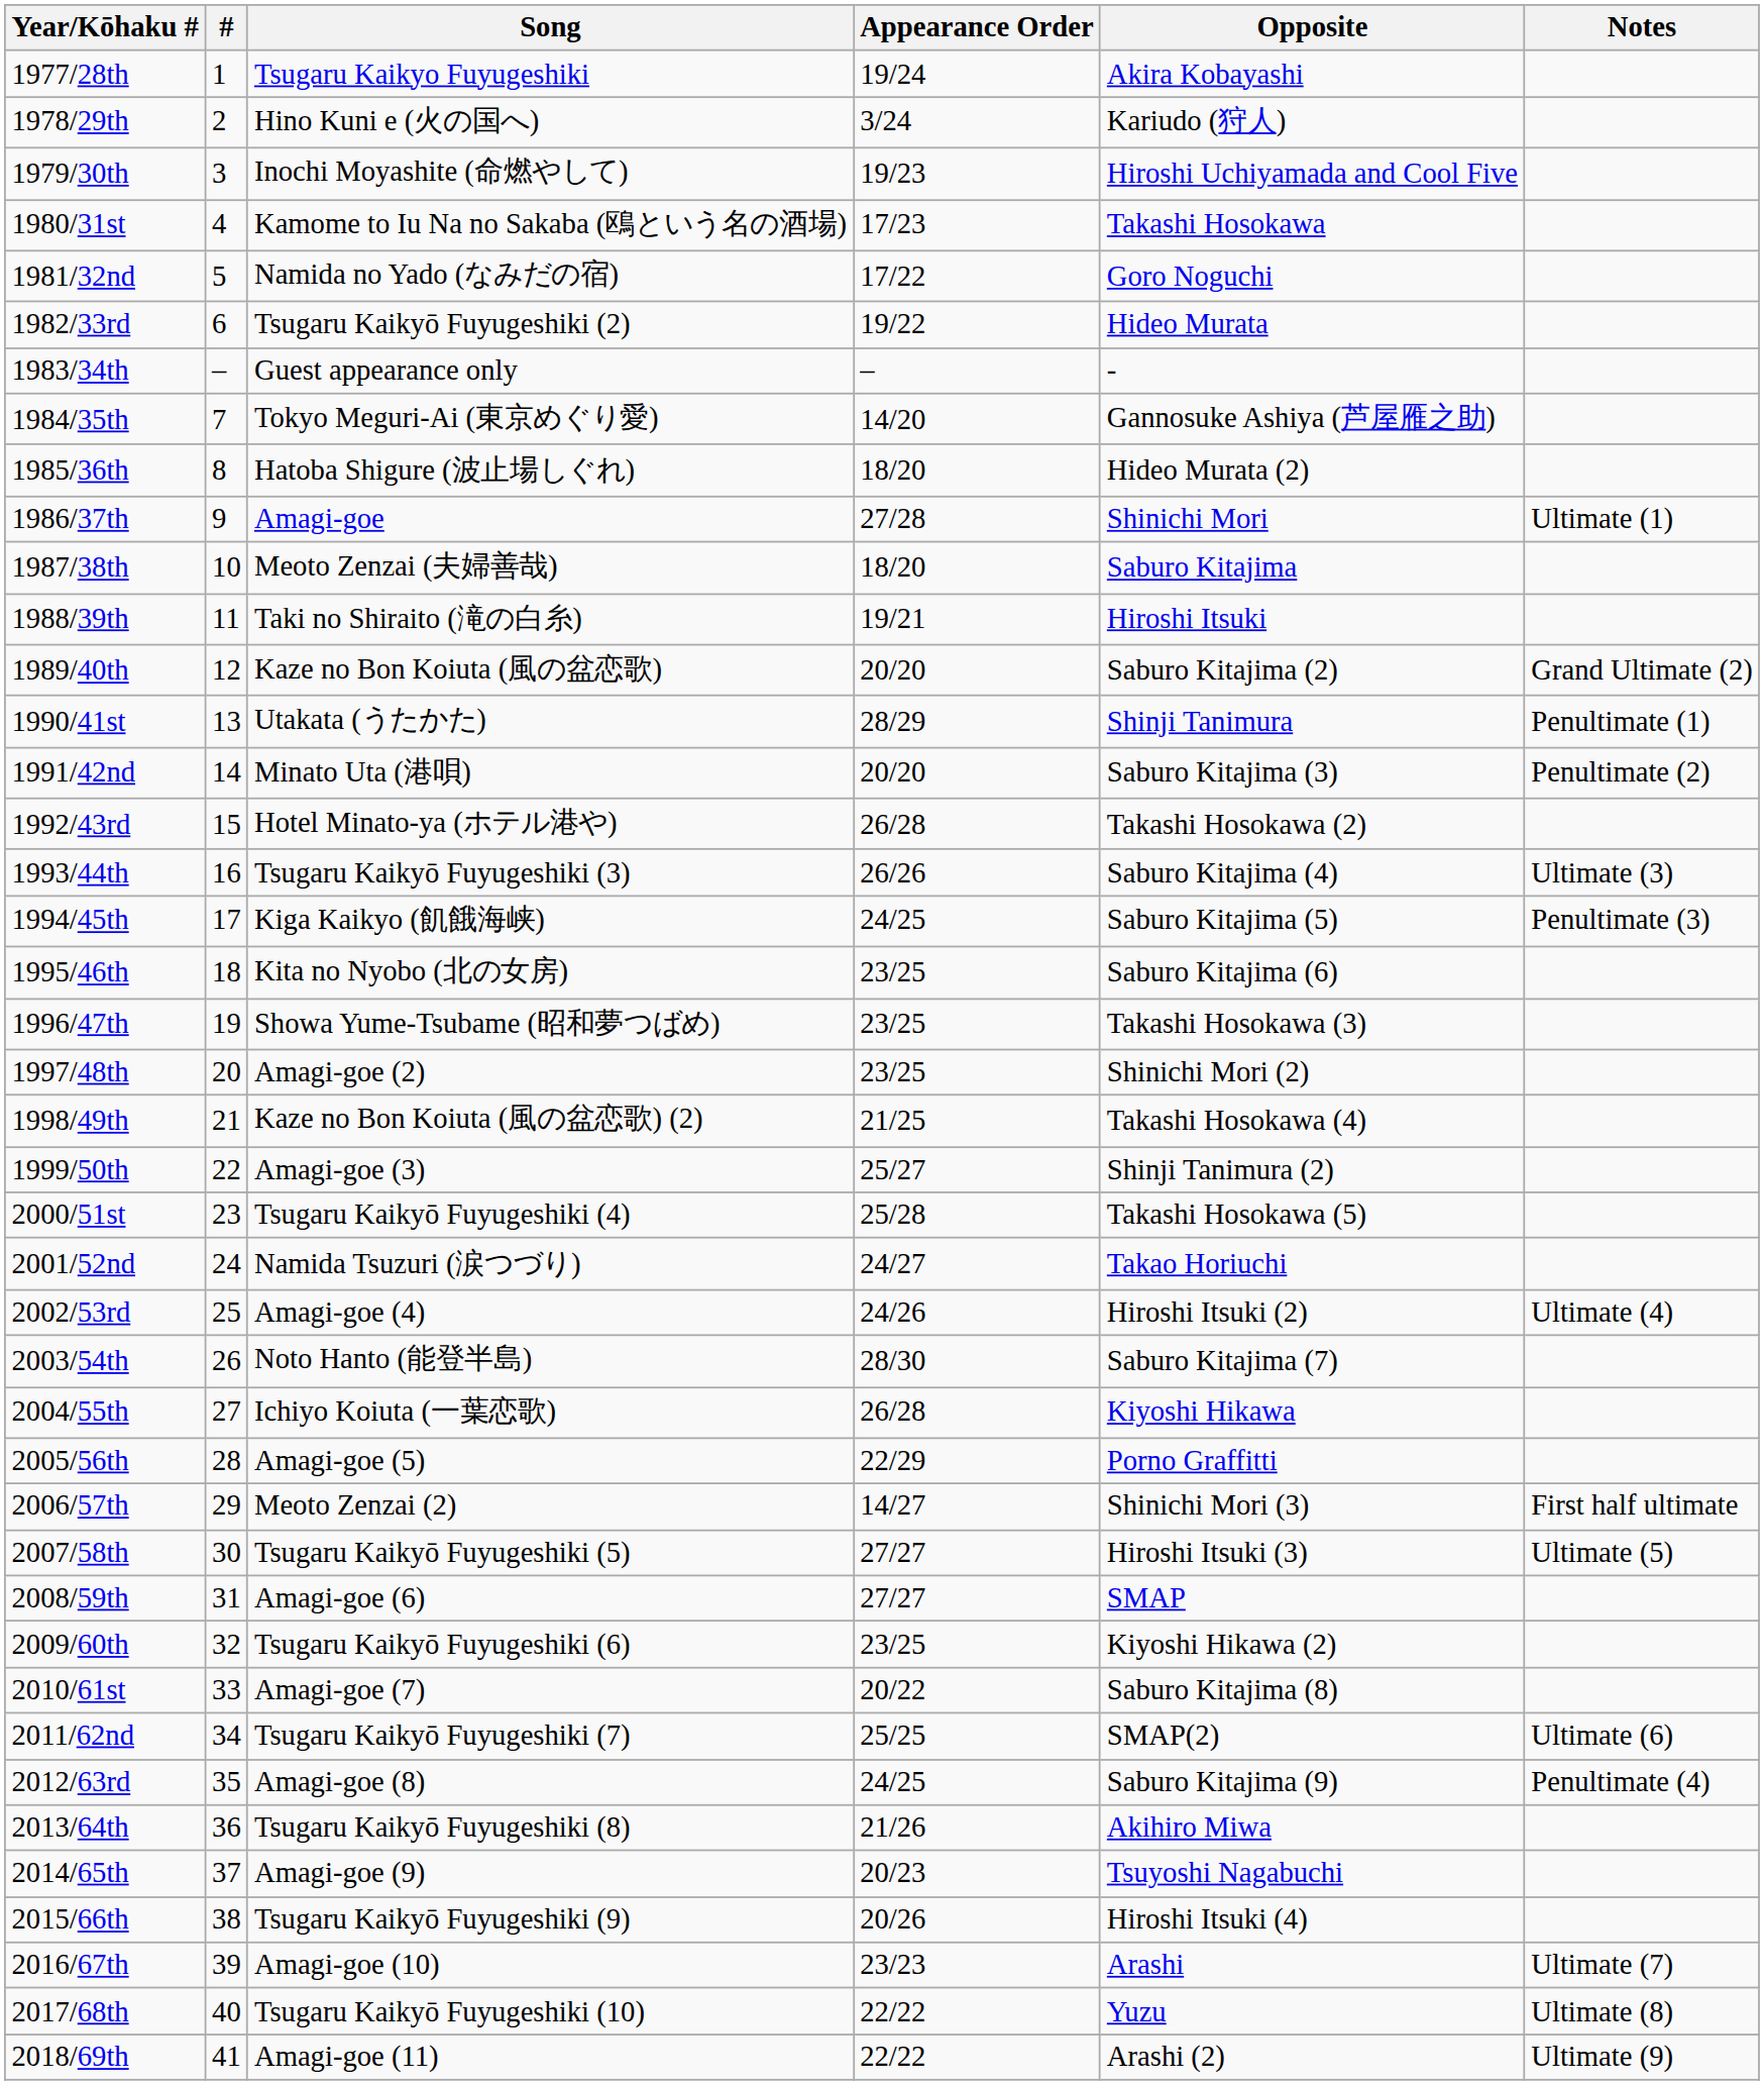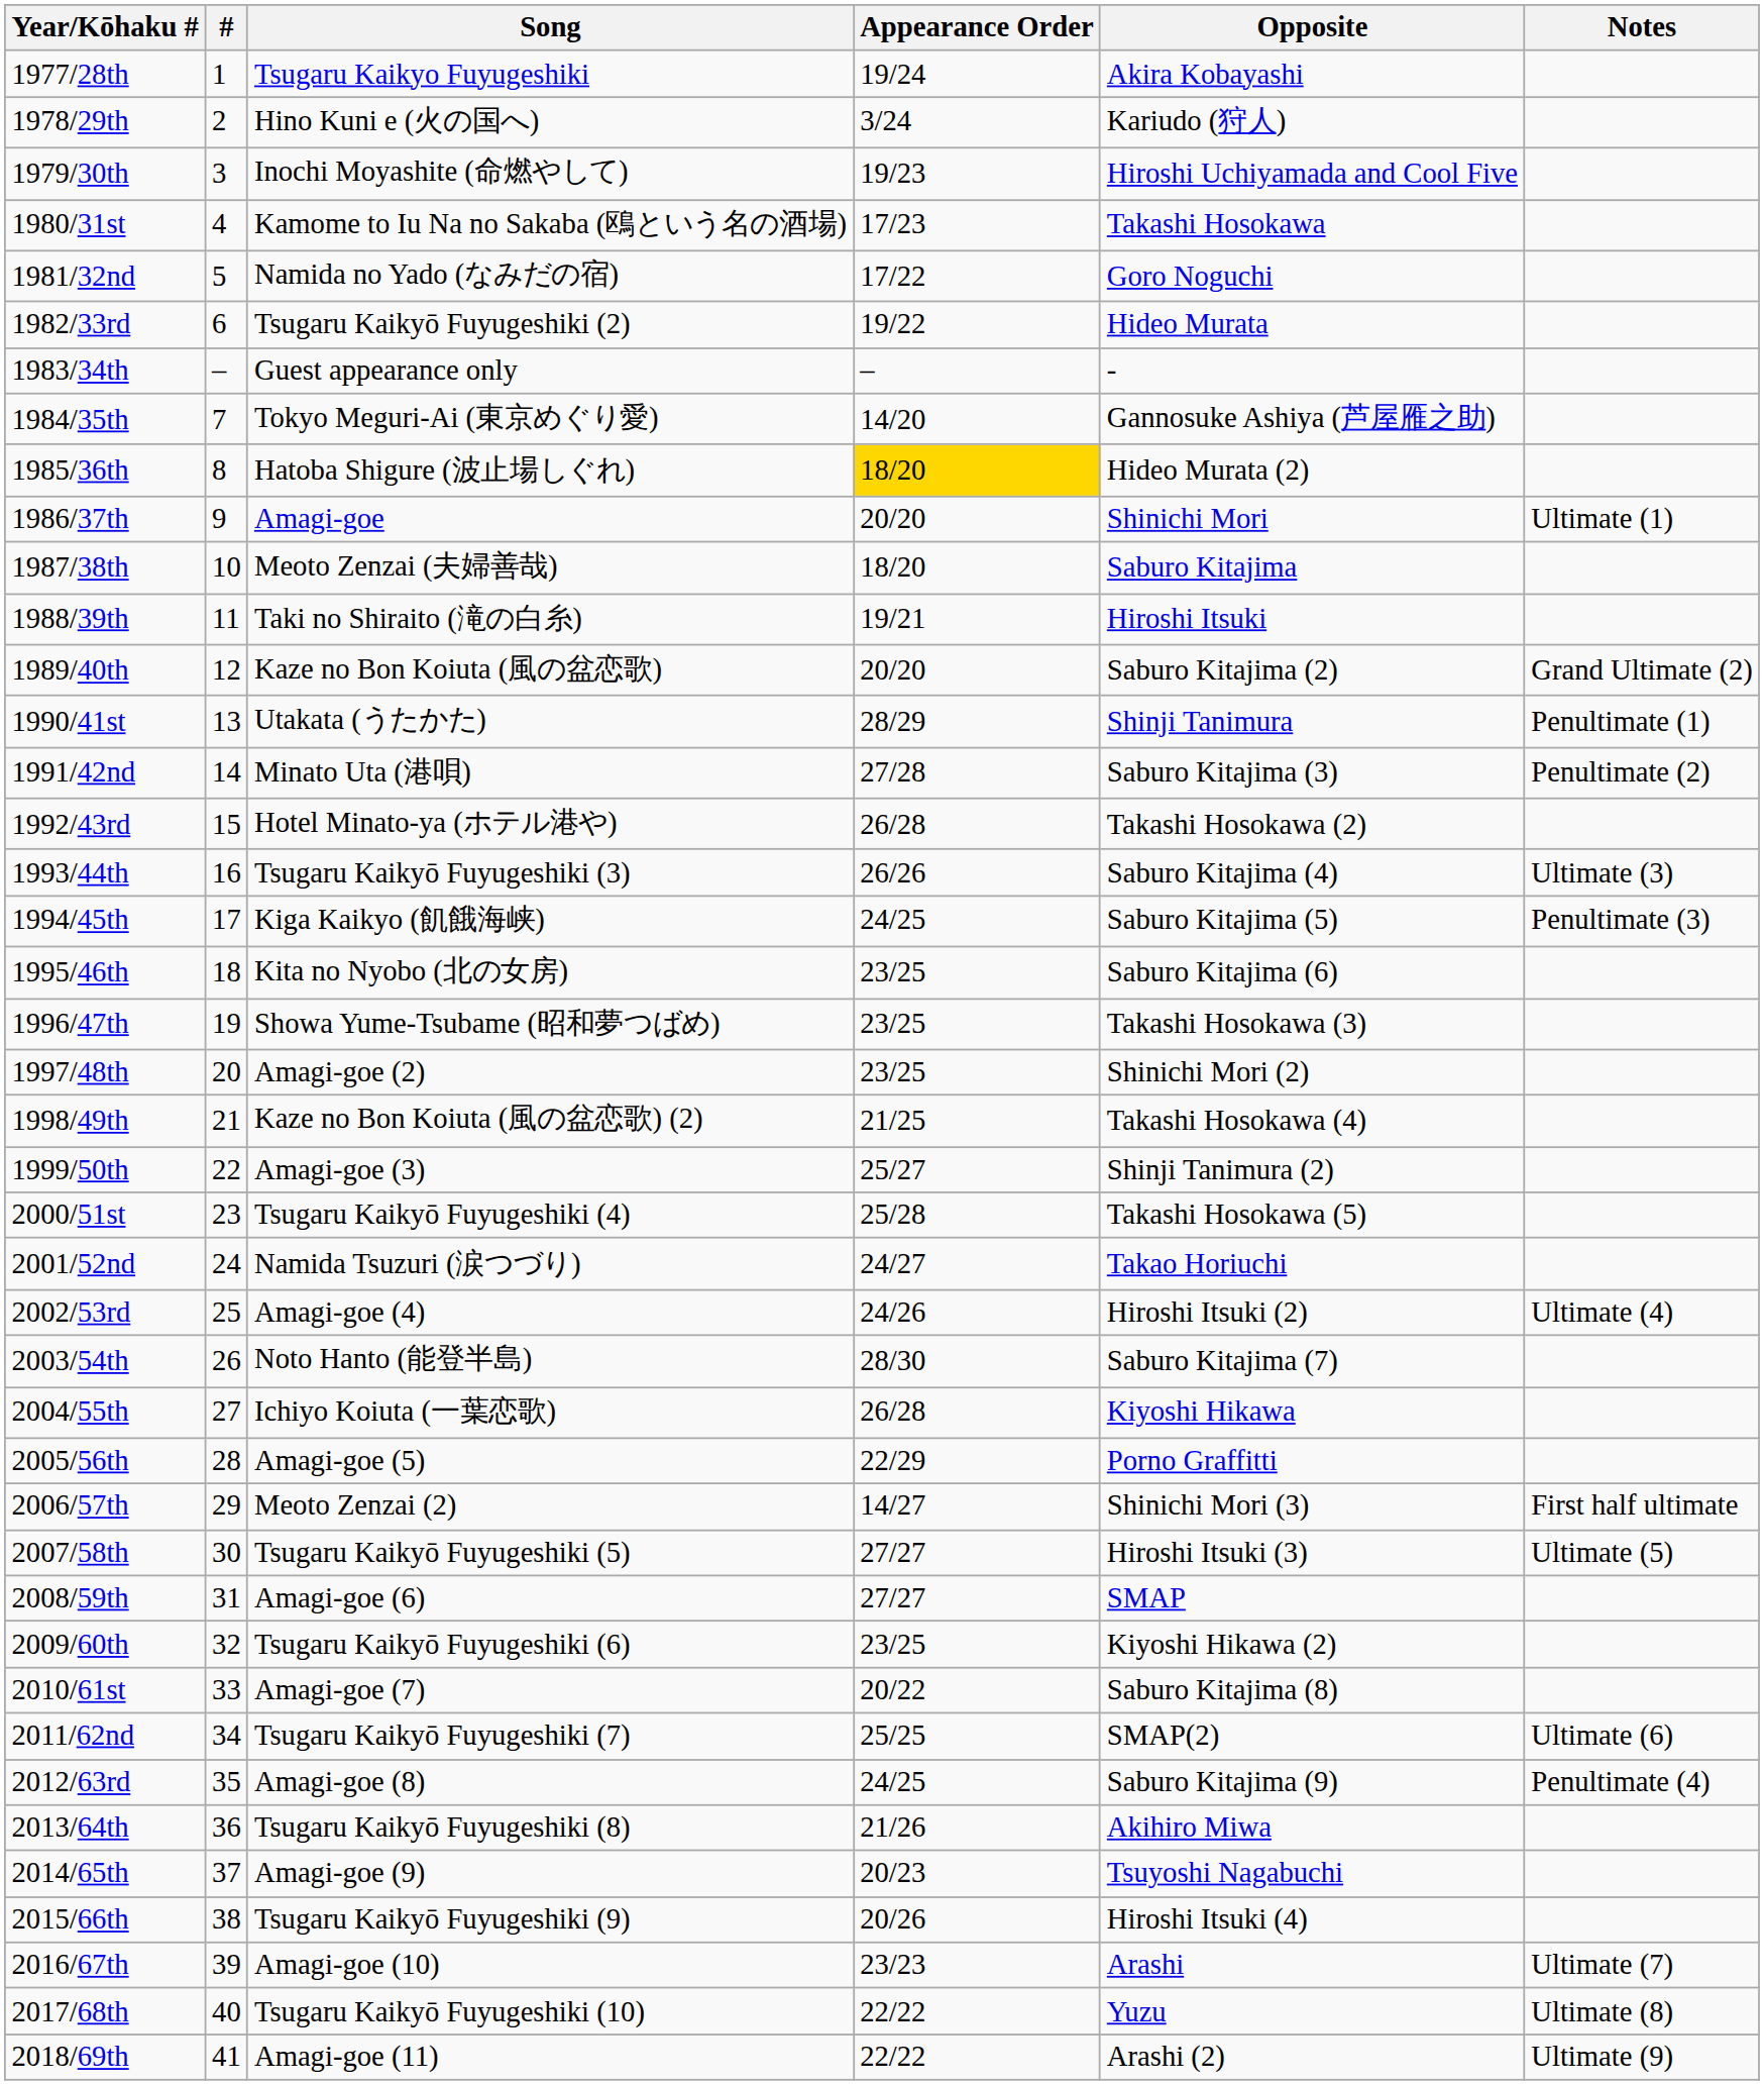 <table class="wikitable">
 <tr>
 <th>Year/Kōhaku #</th>
 <th>#</th>
 <th>Song</th>
 <th>Appearance Order</th>
 <th>Opposite</th>
 <th>Notes</th>
 </tr>
 <tr>
 <td>1977/<a href='#'>28th</a></td>
 <td>1</td>
 <td><a href='#'>Tsugaru Kaikyo Fuyugeshiki</a></td>
 <td>19/24</td>
 <td><a href='#'>Akira Kobayashi</a></td>
 <td></td>
 </tr>
 <tr>
 <td>1978/<a href='#'>29th</a></td>
 <td>2</td>
 <td>Hino Kuni e (火の国へ)</td>
 <td>3/24</td>
 <td>Kariudo (<a href='#'>狩人</a>)</td>
 <td></td>
 </tr>
 <tr>
 <td>1979/<a href='#'>30th</a></td>
 <td>3</td>
 <td>Inochi Moyashite (命燃やして)</td>
 <td>19/23</td>
 <td><a href='#'>Hiroshi Uchiyamada and Cool Five</a></td>
 <td></td>
 </tr>
 <tr>
 <td>1980/<a href='#'>31st</a></td>
 <td>4</td>
 <td>Kamome to Iu Na no Sakaba (鴎という名の酒場)</td>
 <td>17/23</td>
 <td><a href='#'>Takashi Hosokawa</a></td>
 <td></td>
 </tr>
 <tr>
 <td>1981/<a href='#'>32nd</a></td>
 <td>5</td>
 <td>Namida no Yado (なみだの宿)</td>
 <td>17/22</td>
 <td><a href='#'>Goro Noguchi</a></td>
 <td></td>
 </tr>
 <tr>
 <td>1982/<a href='#'>33rd</a></td>
 <td>6</td>
 <td>Tsugaru Kaikyō Fuyugeshiki (2)</td>
 <td>19/22</td>
 <td><a href='#'>Hideo Murata</a></td>
 <td></td>
 </tr>
 <tr>
 <td>1983/<a href='#'>34th</a></td>
 <td>–</td>
 <td>Guest appearance only</td>
 <td>–</td>
 <td>-</td>
 <td></td>
 </tr>
 <tr>
 <td>1984/<a href='#'>35th</a></td>
 <td>7</td>
 <td>Tokyo Meguri-Ai (東京めぐり愛)</td>
 <td>14/20</td>
 <td>Gannosuke Ashiya (<a href='#'>芦屋雁之助</a>)</td>
 <td></td>
 </tr>
 <tr>
 <td>1985/<a href='#'>36th</a></td>
 <td>8</td>
 <td>Hatoba Shigure (波止場しぐれ)</td>
-<td>18/20</td>
+<td style="background: gold;">18/20</td>
 <td>Hideo Murata (2)</td>
 <td></td>
 </tr>
 <tr>
 <td>1986/<a href='#'>37th</a></td>
 <td>9</td>
 <td><a href='#'>Amagi-goe</a></td>
-<td>27/28</td>
+<td>20/20</td>
 <td><a href='#'>Shinichi Mori</a></td>
 <td>Ultimate (1)</td>
 </tr>
 <tr>
 <td>1987/<a href='#'>38th</a></td>
 <td>10</td>
 <td>Meoto Zenzai (夫婦善哉)</td>
 <td>18/20</td>
 <td><a href='#'>Saburo Kitajima</a></td>
 <td></td>
 </tr>
 <tr>
 <td>1988/<a href='#'>39th</a></td>
 <td>11</td>
 <td>Taki no Shiraito (滝の白糸)</td>
 <td>19/21</td>
 <td><a href='#'>Hiroshi Itsuki</a></td>
 <td></td>
 </tr>
 <tr>
 <td>1989/<a href='#'>40th</a></td>
 <td>12</td>
 <td>Kaze no Bon Koiuta (風の盆恋歌)</td>
 <td>20/20</td>
 <td>Saburo Kitajima (2)</td>
 <td>Grand Ultimate (2)</td>
 </tr>
 <tr>
 <td>1990/<a href='#'>41st</a></td>
 <td>13</td>
 <td>Utakata (うたかた)</td>
 <td>28/29</td>
 <td><a href='#'>Shinji Tanimura</a></td>
 <td>Penultimate (1)</td>
 </tr>
 <tr>
 <td>1991/<a href='#'>42nd</a></td>
 <td>14</td>
 <td>Minato Uta (港唄)</td>
-<td>20/20</td>
+<td>27/28</td>
 <td>Saburo Kitajima (3)</td>
 <td>Penultimate (2)</td>
 </tr>
 <tr>
 <td>1992/<a href='#'>43rd</a></td>
 <td>15</td>
 <td>Hotel Minato-ya (ホテル港や)</td>
 <td>26/28</td>
 <td>Takashi Hosokawa (2)</td>
 <td></td>
 </tr>
 <tr>
 <td>1993/<a href='#'>44th</a></td>
 <td>16</td>
 <td>Tsugaru Kaikyō Fuyugeshiki (3)</td>
 <td>26/26</td>
 <td>Saburo Kitajima (4)</td>
 <td>Ultimate (3)</td>
 </tr>
 <tr>
 <td>1994/<a href='#'>45th</a></td>
 <td>17</td>
 <td>Kiga Kaikyo (飢餓海峡)</td>
 <td>24/25</td>
 <td>Saburo Kitajima (5)</td>
 <td>Penultimate (3)</td>
 </tr>
 <tr>
 <td>1995/<a href='#'>46th</a></td>
 <td>18</td>
 <td>Kita no Nyobo (北の女房)</td>
 <td>23/25</td>
 <td>Saburo Kitajima (6)</td>
 <td></td>
 </tr>
 <tr>
 <td>1996/<a href='#'>47th</a></td>
 <td>19</td>
 <td>Showa Yume-Tsubame (昭和夢つばめ)</td>
 <td>23/25</td>
 <td>Takashi Hosokawa (3)</td>
 <td></td>
 </tr>
 <tr>
 <td>1997/<a href='#'>48th</a></td>
 <td>20</td>
 <td>Amagi-goe (2)</td>
 <td>23/25</td>
 <td>Shinichi Mori (2)</td>
 <td></td>
 </tr>
 <tr>
 <td>1998/<a href='#'>49th</a></td>
 <td>21</td>
 <td>Kaze no Bon Koiuta (風の盆恋歌) (2)</td>
 <td>21/25</td>
 <td>Takashi Hosokawa (4)</td>
 <td></td>
 </tr>
 <tr>
 <td>1999/<a href='#'>50th</a></td>
 <td>22</td>
 <td>Amagi-goe (3)</td>
 <td>25/27</td>
 <td>Shinji Tanimura (2)</td>
 <td></td>
 </tr>
 <tr>
 <td>2000/<a href='#'>51st</a></td>
 <td>23</td>
 <td>Tsugaru Kaikyō Fuyugeshiki (4)</td>
 <td>25/28</td>
 <td>Takashi Hosokawa (5)</td>
 <td></td>
 </tr>
 <tr>
 <td>2001/<a href='#'>52nd</a></td>
 <td>24</td>
 <td>Namida Tsuzuri (涙つづり)</td>
 <td>24/27</td>
 <td><a href='#'>Takao Horiuchi</a></td>
 <td></td>
 </tr>
 <tr>
 <td>2002/<a href='#'>53rd</a></td>
 <td>25</td>
 <td>Amagi-goe (4)</td>
 <td>24/26</td>
 <td>Hiroshi Itsuki (2)</td>
 <td>Ultimate (4)</td>
 </tr>
 <tr>
 <td>2003/<a href='#'>54th</a></td>
 <td>26</td>
 <td>Noto Hanto (能登半島)</td>
 <td>28/30</td>
 <td>Saburo Kitajima (7)</td>
 <td></td>
 </tr>
 <tr>
 <td>2004/<a href='#'>55th</a></td>
 <td>27</td>
 <td>Ichiyo Koiuta (一葉恋歌)</td>
 <td>26/28</td>
 <td><a href='#'>Kiyoshi Hikawa</a></td>
 <td></td>
 </tr>
 <tr>
 <td>2005/<a href='#'>56th</a></td>
 <td>28</td>
 <td>Amagi-goe (5)</td>
 <td>22/29</td>
 <td><a href='#'>Porno Graffitti</a></td>
 <td></td>
 </tr>
 <tr>
 <td>2006/<a href='#'>57th</a></td>
 <td>29</td>
 <td>Meoto Zenzai (2)</td>
 <td>14/27</td>
 <td>Shinichi Mori (3)</td>
 <td>First half ultimate</td>
 </tr>
 <tr>
 <td>2007/<a href='#'>58th</a></td>
 <td>30</td>
 <td>Tsugaru Kaikyō Fuyugeshiki (5)</td>
 <td>27/27</td>
 <td>Hiroshi Itsuki (3)</td>
 <td>Ultimate (5)</td>
 </tr>
 <tr>
 <td>2008/<a href='#'>59th</a></td>
 <td>31</td>
 <td>Amagi-goe (6)</td>
 <td>27/27</td>
 <td><a href='#'>SMAP</a></td>
 <td></td>
 </tr>
 <tr>
 <td>2009/<a href='#'>60th</a></td>
 <td>32</td>
 <td>Tsugaru Kaikyō Fuyugeshiki (6)</td>
 <td>23/25</td>
 <td>Kiyoshi Hikawa (2)</td>
 <td></td>
 </tr>
 <tr>
 <td>2010/<a href='#'>61st</a></td>
 <td>33</td>
 <td>Amagi-goe (7)</td>
 <td>20/22</td>
 <td>Saburo Kitajima (8)</td>
 <td></td>
 </tr>
 <tr>
 <td>2011/<a href='#'>62nd</a></td>
 <td>34</td>
 <td>Tsugaru Kaikyō Fuyugeshiki (7)</td>
 <td>25/25</td>
 <td>SMAP(2)</td>
 <td>Ultimate (6)</td>
 </tr>
 <tr>
 <td>2012/<a href='#'>63rd</a></td>
 <td>35</td>
 <td>Amagi-goe (8)</td>
 <td>24/25</td>
 <td>Saburo Kitajima (9)</td>
 <td>Penultimate (4)</td>
 </tr>
 <tr>
 <td>2013/<a href='#'>64th</a></td>
 <td>36</td>
 <td>Tsugaru Kaikyō Fuyugeshiki (8)</td>
 <td>21/26</td>
 <td><a href='#'>Akihiro Miwa</a></td>
 <td></td>
 </tr>
 <tr>
 <td>2014/<a href='#'>65th</a></td>
 <td>37</td>
 <td>Amagi-goe (9)</td>
 <td>20/23</td>
 <td><a href='#'>Tsuyoshi Nagabuchi</a></td>
 <td></td>
 </tr>
 <tr>
 <td>2015/<a href='#'>66th</a></td>
 <td>38</td>
 <td>Tsugaru Kaikyō Fuyugeshiki (9)</td>
 <td>20/26</td>
 <td>Hiroshi Itsuki (4)</td>
 <td></td>
 </tr>
 <tr>
 <td>2016/<a href='#'>67th</a></td>
 <td>39</td>
 <td>Amagi-goe (10)</td>
 <td>23/23</td>
 <td><a href='#'>Arashi</a></td>
 <td>Ultimate (7)</td>
 </tr>
 <tr>
 <td>2017/<a href='#'>68th</a></td>
 <td>40</td>
 <td>Tsugaru Kaikyō Fuyugeshiki (10)</td>
 <td>22/22</td>
 <td><a href='#'>Yuzu</a></td>
 <td>Ultimate (8)</td>
 </tr>
 <tr>
 <td>2018/<a href='#'>69th</a></td>
 <td>41</td>
 <td>Amagi-goe (11)</td>
 <td>22/22</td>
 <td>Arashi (2)</td>
 <td>Ultimate (9)</td>
 </tr>
 </table>
